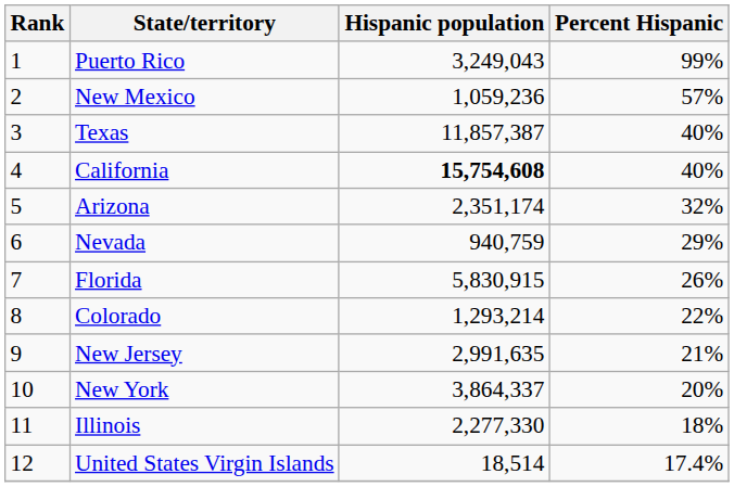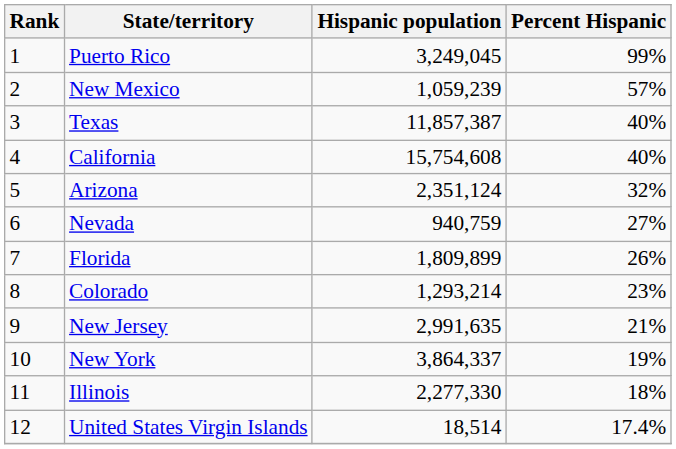 <table class="wikitable sortable mw-collapsible mw-collapsed">
 <tr>
 <th>Rank</th>
 <th>State/territory</th>
 <th>Hispanic population</th>
 <th>Percent Hispanic</th>
 </tr>
 <tr>
 <td>1</td>
 <td><a href='#'>Puerto Rico</a></td>
-<td style="text-align:right;">3,249,043</td>
+<td style="text-align:right;">3,249,045</td>
 <td style="text-align:right;">99%</td>
 </tr>
 <tr>
 <td>2</td>
 <td><a href='#'>New Mexico</a></td>
-<td style="text-align:right;">1,059,236</td>
+<td style="text-align:right;">1,059,239</td>
 <td style="text-align:right;">57%</td>
 </tr>
 <tr>
 <td>3</td>
 <td><a href='#'>Texas</a></td>
 <td style="text-align:right;">11,857,387</td>
 <td style="text-align:right;">40%</td>
 </tr>
 <tr>
 <td>4</td>
 <td><a href='#'>California</a></td>
-<td style="text-align:right;"><strong>15,754,608</strong></td>
+<td style="text-align:right;">15,754,608</td>
 <td style="text-align:right;">40%</td>
 </tr>
 <tr>
 <td>5</td>
 <td><a href='#'>Arizona</a></td>
-<td style="text-align:right;">2,351,174</td>
+<td style="text-align:right;">2,351,124</td>
 <td style="text-align:right;">32%</td>
 </tr>
 <tr>
 <td>6</td>
 <td><a href='#'>Nevada</a></td>
 <td style="text-align:right;">940,759</td>
-<td style="text-align:right;">29%</td>
+<td style="text-align:right;">27%</td>
 </tr>
 <tr>
 <td>7</td>
 <td><a href='#'>Florida</a></td>
-<td style="text-align:right;">5,830,915</td>
+<td style="text-align:right;">1,809,899</td>
 <td style="text-align:right;">26%</td>
 </tr>
 <tr>
 <td>8</td>
 <td><a href='#'>Colorado</a></td>
 <td style="text-align:right;">1,293,214</td>
-<td style="text-align:right;">22%</td>
+<td style="text-align:right;">23%</td>
 </tr>
 <tr>
 <td>9</td>
 <td><a href='#'>New Jersey</a></td>
 <td style="text-align:right;">2,991,635</td>
 <td style="text-align:right;">21%</td>
 </tr>
 <tr>
 <td>10</td>
 <td><a href='#'>New York</a></td>
 <td style="text-align:right;">3,864,337</td>
-<td style="text-align:right;">20%</td>
+<td style="text-align:right;">19%</td>
 </tr>
 <tr>
 <td>11</td>
 <td><a href='#'>Illinois</a></td>
 <td style="text-align:right;">2,277,330</td>
 <td style="text-align:right;">18%</td>
 </tr>
 <tr>
 <td>12</td>
 <td><a href='#'>United States Virgin Islands</a></td>
 <td style="text-align:right;">18,514</td>
 <td style="text-align:right;">17.4%</td>
 </tr>
 <tr>
 </tr>
 </table>
